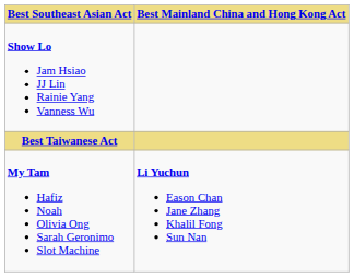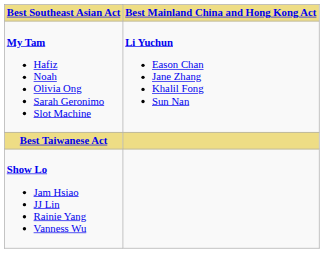 <table class=wikitable style="width=100%">
 <tr>
 <th style="background:#EEDD85; width=50%"><a href='#'>Best Southeast Asian Act</a></th>
 <th style="background:#EEDD85; width=50%"><a href='#'>Best Mainland China and Hong Kong Act</a></th>
 </tr>
 <tr>
-<td valign="top"><br><strong><a href='#'>Show Lo</a></strong><ul><li><a href='#'>Jam Hsiao</a></li><li><a href='#'>JJ Lin</a></li><li><a href='#'>Rainie Yang</a></li><li><a href='#'>Vanness Wu</a></li></ul></td>
-<td valign="top"></td>
+<td valign="top"><br><strong><a href='#'>My Tam</a></strong><ul><li><a href='#'>Hafiz</a></li><li><a href='#'>Noah</a></li><li><a href='#'>Olivia Ong</a></li><li><a href='#'>Sarah Geronimo</a></li><li><a href='#'>Slot Machine</a></li></ul></td>
+<td valign="top"><br><strong><a href='#'>Li Yuchun</a></strong><ul><li><a href='#'>Eason Chan</a></li><li><a href='#'>Jane Zhang</a></li><li><a href='#'>Khalil Fong</a></li><li><a href='#'>Sun Nan</a></li></ul></td>
 </tr>
 <tr>
 <th style="background:#EEDD85; width=50%"><a href='#'>Best Taiwanese Act</a></th>
 <th style="background:#EEDD85; width=50%"></th>
 </tr>
 <tr>
-<td valign="top"><br><strong><a href='#'>My Tam</a></strong><ul><li><a href='#'>Hafiz</a></li><li><a href='#'>Noah</a></li><li><a href='#'>Olivia Ong</a></li><li><a href='#'>Sarah Geronimo</a></li><li><a href='#'>Slot Machine</a></li></ul></td>
-<td valign="top"><br><strong><a href='#'>Li Yuchun</a></strong><ul><li><a href='#'>Eason Chan</a></li><li><a href='#'>Jane Zhang</a></li><li><a href='#'>Khalil Fong</a></li><li><a href='#'>Sun Nan</a></li></ul></td>
+<td valign="top"><br><strong><a href='#'>Show Lo</a></strong><ul><li><a href='#'>Jam Hsiao</a></li><li><a href='#'>JJ Lin</a></li><li><a href='#'>Rainie Yang</a></li><li><a href='#'>Vanness Wu</a></li></ul></td>
+<td valign="top"></td>
 </tr>
 </table>
